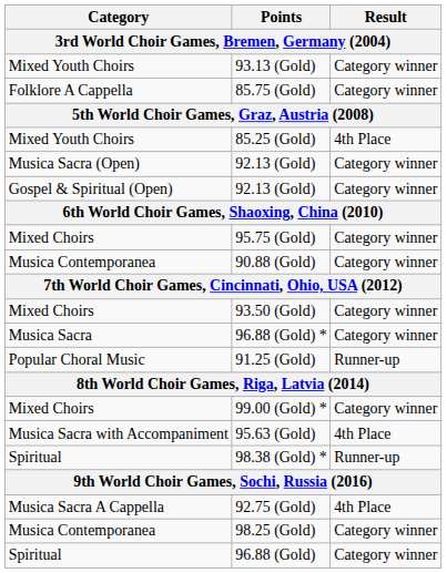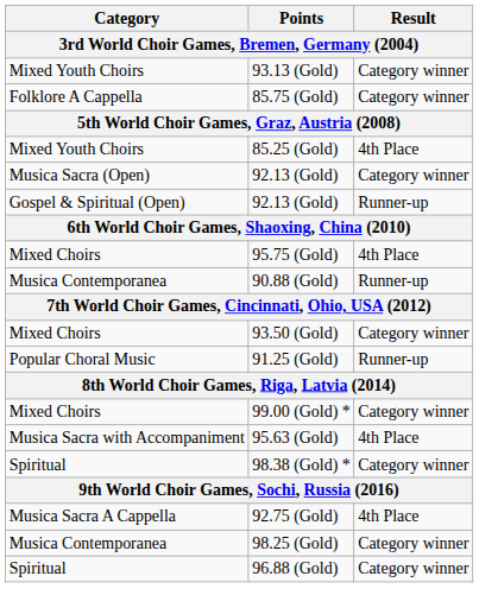 <table class="wikitable">
 <tr>
 <th>Category</th>
 <th>Points</th>
 <th>Result</th>
 </tr>
 <tr>
 <th colspan="3">3rd World Choir Games, <a href='#'>Bremen</a>, <a href='#'>Germany</a> (2004)</th>
 </tr>
 <tr>
 <td>Mixed Youth Choirs</td>
 <td>93.13 (Gold)</td>
 <td>Category winner</td>
 </tr>
 <tr>
 <td>Folklore A Cappella</td>
 <td>85.75 (Gold)</td>
 <td>Category winner</td>
 </tr>
 <tr>
 <th colspan="3">5th World Choir Games, <a href='#'>Graz</a>, <a href='#'>Austria</a> (2008)</th>
 </tr>
 <tr>
 <td>Mixed Youth Choirs</td>
 <td>85.25 (Gold)</td>
 <td>4th Place</td>
 </tr>
 <tr>
 <td>Musica Sacra (Open)</td>
 <td>92.13 (Gold)</td>
 <td>Category winner</td>
 </tr>
 <tr>
 <td>Gospel & Spiritual (Open)</td>
 <td>92.13 (Gold)</td>
-<td>Category winner</td>
+<td>Runner-up</td>
 </tr>
 <tr>
 <th colspan="3">6th World Choir Games, <a href='#'>Shaoxing</a>, <a href='#'>China</a> (2010)</th>
 </tr>
 <tr>
 <td>Mixed Choirs</td>
 <td>95.75 (Gold)</td>
-<td>Category winner</td>
+<td>4th Place</td>
 </tr>
 <tr>
 <td>Musica Contemporanea</td>
 <td>90.88 (Gold)</td>
-<td>Category winner</td>
+<td>Runner-up</td>
 </tr>
 <tr>
 <th colspan="3">7th World Choir Games, <a href='#'>Cincinnati</a>, <a href='#'>Ohio, USA</a> (2012)</th>
 </tr>
 <tr>
 <td>Mixed Choirs</td>
 <td>93.50 (Gold)</td>
-<td>Category winner</td>
-</tr>
-<tr>
-<td>Musica Sacra</td>
-<td>96.88 (Gold) *</td>
 <td>Category winner</td>
 </tr>
 <tr>
 <td>Popular Choral Music</td>
 <td>91.25 (Gold)</td>
 <td>Runner-up</td>
 </tr>
 <tr>
 <th colspan="3">8th World Choir Games, <a href='#'>Riga</a>, <a href='#'>Latvia</a> (2014)</th>
 </tr>
 <tr>
 <td>Mixed Choirs</td>
 <td>99.00 (Gold) *</td>
 <td>Category winner</td>
 </tr>
 <tr>
 <td>Musica Sacra with Accompaniment</td>
 <td>95.63 (Gold)</td>
 <td>4th Place</td>
 </tr>
 <tr>
 <td>Spiritual</td>
 <td>98.38 (Gold) *</td>
-<td>Runner-up</td>
+<td>Category winner</td>
 </tr>
 <tr>
 <th colspan="3">9th World Choir Games, <a href='#'>Sochi</a>, <a href='#'>Russia</a> (2016)</th>
 </tr>
 <tr>
 <td>Musica Sacra A Cappella</td>
 <td>92.75 (Gold)</td>
 <td>4th Place</td>
 </tr>
 <tr>
 <td>Musica Contemporanea</td>
 <td>98.25 (Gold)</td>
 <td>Category winner</td>
 </tr>
 <tr>
 <td>Spiritual</td>
 <td>96.88 (Gold)</td>
 <td>Category winner</td>
 </tr>
 </table>
